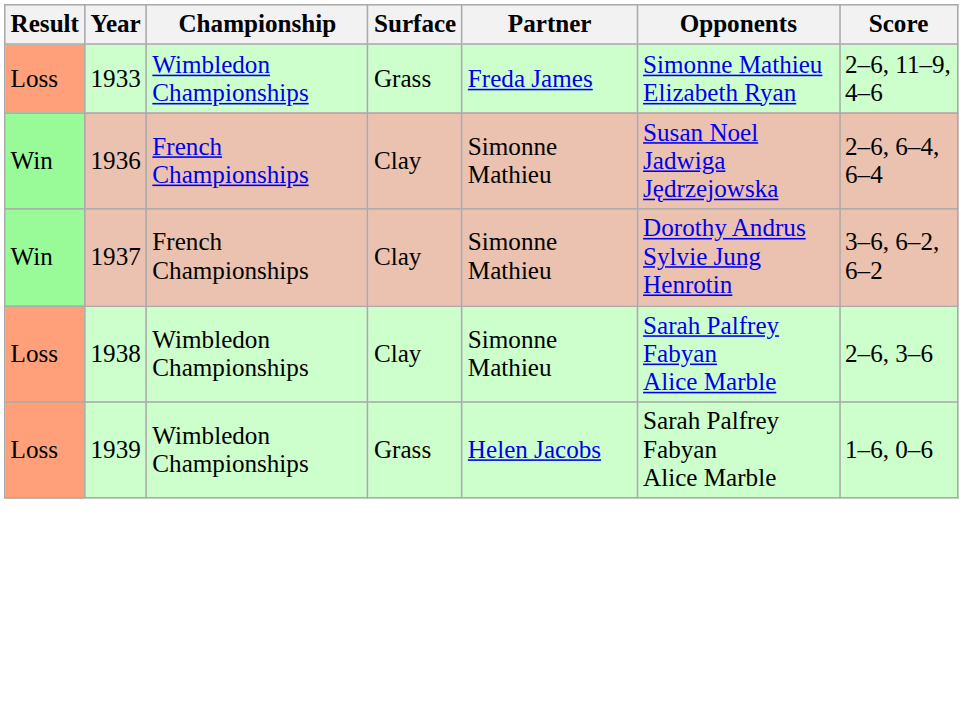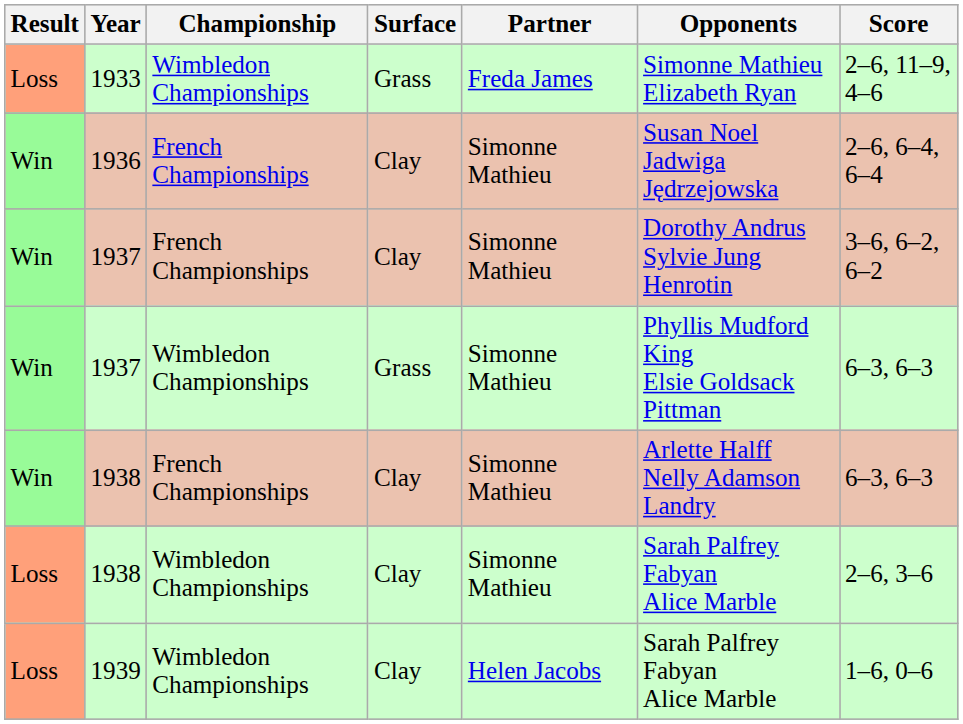 <table class="sortable wikitable">
 <tr>
 <th style="width:40px">Result</th>
 <th style="width:30px">Year</th>
 <th style="width:180px">Championship</th>
 <th style="width:50px">Surface</th>
 <th style="width:170px">Partner</th>
 <th style="width:170px">Opponents</th>
 <th style="width:110px" class="unsortable">Score</th>
 </tr>
 <tr style="background:#cfc;">
 <td style="background:#ffa07a;">Loss</td>
 <td>1933</td>
 <td><a href='#'>Wimbledon Championships</a></td>
 <td>Grass</td>
 <td> <a href='#'>Freda James</a></td>
 <td> <a href='#'>Simonne Mathieu</a><br>  <a href='#'>Elizabeth Ryan</a></td>
 <td>2–6, 11–9, 4–6</td>
 </tr>
 <tr style="background:#ebc2af;">
 <td style="background:#98fb98;">Win</td>
 <td>1936</td>
 <td><a href='#'>French Championships</a></td>
 <td>Clay</td>
 <td> Simonne Mathieu</td>
 <td> <a href='#'>Susan Noel</a><br>  <a href='#'>Jadwiga Jędrzejowska</a></td>
 <td>2–6, 6–4, 6–4</td>
 </tr>
 <tr style="background:#ebc2af;">
 <td style="background:#98fb98;">Win</td>
 <td>1937</td>
 <td>French Championships</td>
 <td>Clay</td>
 <td> Simonne Mathieu</td>
 <td> <a href='#'>Dorothy Andrus</a><br>  <a href='#'>Sylvie Jung Henrotin</a></td>
 <td>3–6, 6–2, 6–2</td>
 </tr>
 <tr style="background:#cfc;">
+<td style="background:#98fb98;">Win</td>
+<td>1937</td>
+<td>Wimbledon Championships</td>
+<td>Grass</td>
+<td> Simonne Mathieu</td>
+<td> <a href='#'>Phyllis Mudford King</a><br>  <a href='#'>Elsie Goldsack Pittman</a></td>
+<td>6–3, 6–3</td>
+</tr>
+<tr style="background:#ebc2af;">
+<td style="background:#98fb98;">Win</td>
+<td>1938</td>
+<td>French Championships</td>
+<td>Clay</td>
+<td> Simonne Mathieu</td>
+<td> <a href='#'>Arlette Halff</a><br>  <a href='#'>Nelly Adamson Landry</a></td>
+<td>6–3, 6–3</td>
+</tr>
+<tr style="background:#cfc;">
 <td style="background:#ffa07a;">Loss</td>
 <td>1938</td>
 <td>Wimbledon Championships</td>
 <td>Clay</td>
 <td> Simonne Mathieu</td>
 <td> <a href='#'>Sarah Palfrey Fabyan</a><br>  <a href='#'>Alice Marble</a></td>
 <td>2–6, 3–6</td>
 </tr>
 <tr style="background:#cfc;">
 <td style="background:#ffa07a;">Loss</td>
 <td>1939</td>
 <td>Wimbledon Championships</td>
-<td>Grass</td>
+<td>Clay</td>
 <td> <a href='#'>Helen Jacobs</a></td>
 <td> Sarah Palfrey Fabyan<br> Alice Marble</td>
 <td>1–6, 0–6</td>
 </tr>
 </table>
